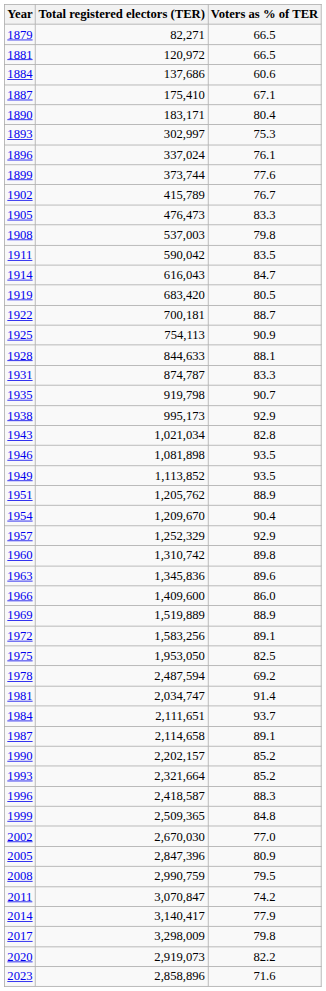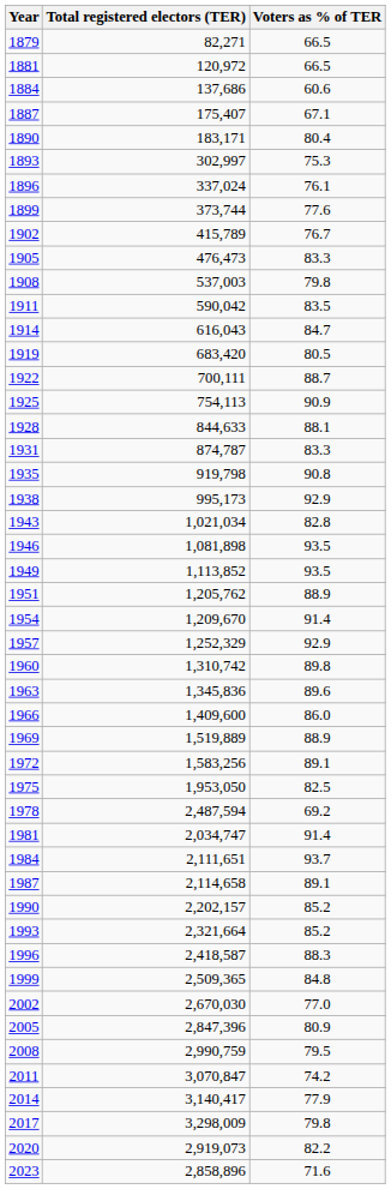 <table class="wikitable sortable mw-collapsible" style="text-align: center;">
 <tr>
 <th>Year</th>
 <th>Total registered electors (TER)</th>
 <th>Voters as % of TER</th>
 </tr>
 <tr>
 <td><a href='#'>1879</a></td>
 <td style="text-align:right;">82,271</td>
 <td>66.5</td>
 </tr>
 <tr>
 <td><a href='#'>1881</a></td>
 <td style="text-align:right;">120,972</td>
 <td>66.5</td>
 </tr>
 <tr>
 <td><a href='#'>1884</a></td>
 <td style="text-align:right;">137,686</td>
 <td>60.6</td>
 </tr>
 <tr>
 <td><a href='#'>1887</a></td>
-<td style="text-align:right;">175,410</td>
+<td style="text-align:right;">175,407</td>
 <td>67.1</td>
 </tr>
 <tr>
 <td><a href='#'>1890</a></td>
 <td style="text-align:right;">183,171</td>
 <td>80.4</td>
 </tr>
 <tr>
 <td><a href='#'>1893</a></td>
 <td style="text-align:right;">302,997</td>
 <td>75.3</td>
 </tr>
 <tr>
 <td><a href='#'>1896</a></td>
 <td style="text-align:right;">337,024</td>
 <td>76.1</td>
 </tr>
 <tr>
 <td><a href='#'>1899</a></td>
 <td style="text-align:right;">373,744</td>
 <td>77.6</td>
 </tr>
 <tr>
 <td><a href='#'>1902</a></td>
 <td style="text-align:right;">415,789</td>
 <td>76.7</td>
 </tr>
 <tr>
 <td><a href='#'>1905</a></td>
 <td style="text-align:right;">476,473</td>
 <td>83.3</td>
 </tr>
 <tr>
 <td><a href='#'>1908</a></td>
 <td style="text-align:right;">537,003</td>
 <td>79.8</td>
 </tr>
 <tr>
 <td><a href='#'>1911</a></td>
 <td style="text-align:right;">590,042</td>
 <td>83.5</td>
 </tr>
 <tr>
 <td><a href='#'>1914</a></td>
 <td style="text-align:right;">616,043</td>
 <td>84.7</td>
 </tr>
 <tr>
 <td><a href='#'>1919</a></td>
 <td style="text-align:right;">683,420</td>
 <td>80.5</td>
 </tr>
 <tr>
 <td><a href='#'>1922</a></td>
-<td style="text-align:right;">700,181</td>
+<td style="text-align:right;">700,111</td>
 <td>88.7</td>
 </tr>
 <tr>
 <td><a href='#'>1925</a></td>
 <td style="text-align:right;">754,113</td>
 <td>90.9</td>
 </tr>
 <tr>
 <td><a href='#'>1928</a></td>
 <td style="text-align:right;">844,633</td>
 <td>88.1</td>
 </tr>
 <tr>
 <td><a href='#'>1931</a></td>
 <td style="text-align:right;">874,787</td>
 <td>83.3</td>
 </tr>
 <tr>
 <td><a href='#'>1935</a></td>
 <td style="text-align:right;">919,798</td>
-<td>90.7</td>
+<td>90.8</td>
 </tr>
 <tr>
 <td><a href='#'>1938</a></td>
 <td style="text-align:right;">995,173</td>
 <td>92.9</td>
 </tr>
 <tr>
 <td><a href='#'>1943</a></td>
 <td style="text-align:right;">1,021,034</td>
 <td>82.8</td>
 </tr>
 <tr>
 <td><a href='#'>1946</a></td>
 <td style="text-align:right;">1,081,898</td>
 <td>93.5</td>
 </tr>
 <tr>
 <td><a href='#'>1949</a></td>
 <td style="text-align:right;">1,113,852</td>
 <td>93.5</td>
 </tr>
 <tr>
 <td><a href='#'>1951</a></td>
 <td style="text-align:right;">1,205,762</td>
 <td>88.9</td>
 </tr>
 <tr>
 <td><a href='#'>1954</a></td>
 <td style="text-align:right;">1,209,670</td>
-<td>90.4</td>
+<td>91.4</td>
 </tr>
 <tr>
 <td><a href='#'>1957</a></td>
 <td style="text-align:right;">1,252,329</td>
 <td>92.9</td>
 </tr>
 <tr>
 <td><a href='#'>1960</a></td>
 <td style="text-align:right;">1,310,742</td>
 <td>89.8</td>
 </tr>
 <tr>
 <td><a href='#'>1963</a></td>
 <td style="text-align:right;">1,345,836</td>
 <td>89.6</td>
 </tr>
 <tr>
 <td><a href='#'>1966</a></td>
 <td style="text-align:right;">1,409,600</td>
 <td>86.0</td>
 </tr>
 <tr>
 <td><a href='#'>1969</a></td>
 <td style="text-align:right;">1,519,889</td>
 <td>88.9</td>
 </tr>
 <tr>
 <td><a href='#'>1972</a></td>
 <td style="text-align:right;">1,583,256</td>
 <td>89.1</td>
 </tr>
 <tr>
 <td><a href='#'>1975</a></td>
 <td style="text-align:right;">1,953,050</td>
 <td>82.5</td>
 </tr>
 <tr>
 <td><a href='#'>1978</a></td>
 <td style="text-align:right;">2,487,594</td>
 <td>69.2</td>
 </tr>
 <tr>
 <td><a href='#'>1981</a></td>
 <td style="text-align:right;">2,034,747</td>
 <td>91.4</td>
 </tr>
 <tr>
 <td><a href='#'>1984</a></td>
 <td style="text-align:right;">2,111,651</td>
 <td>93.7</td>
 </tr>
 <tr>
 <td><a href='#'>1987</a></td>
 <td style="text-align:right;">2,114,658</td>
 <td>89.1</td>
 </tr>
 <tr>
 <td><a href='#'>1990</a></td>
 <td style="text-align:right;">2,202,157</td>
 <td>85.2</td>
 </tr>
 <tr>
 <td><a href='#'>1993</a></td>
 <td style="text-align:right;">2,321,664</td>
 <td>85.2</td>
 </tr>
 <tr>
 <td><a href='#'>1996</a></td>
 <td style="text-align:right;">2,418,587</td>
 <td>88.3</td>
 </tr>
 <tr>
 <td><a href='#'>1999</a></td>
 <td style="text-align:right;">2,509,365</td>
 <td>84.8</td>
 </tr>
 <tr>
 <td><a href='#'>2002</a></td>
 <td style="text-align:right;">2,670,030</td>
 <td>77.0</td>
 </tr>
 <tr>
 <td><a href='#'>2005</a></td>
 <td style="text-align:right;">2,847,396</td>
 <td>80.9</td>
 </tr>
 <tr>
 <td><a href='#'>2008</a></td>
 <td style="text-align:right;">2,990,759</td>
 <td>79.5</td>
 </tr>
 <tr>
 <td><a href='#'>2011</a></td>
 <td style="text-align:right;">3,070,847</td>
 <td>74.2</td>
 </tr>
 <tr>
 <td><a href='#'>2014</a></td>
 <td style="text-align:right;">3,140,417</td>
 <td>77.9</td>
 </tr>
 <tr>
 <td><a href='#'>2017</a></td>
 <td style="text-align:right;">3,298,009</td>
 <td>79.8</td>
 </tr>
 <tr>
 <td><a href='#'>2020</a></td>
 <td style="text-align:right;">2,919,073</td>
 <td>82.2</td>
 </tr>
 <tr>
 <td><a href='#'>2023</a></td>
 <td style="text-align:right;">2,858,896</td>
 <td>71.6</td>
 </tr>
 </table>
